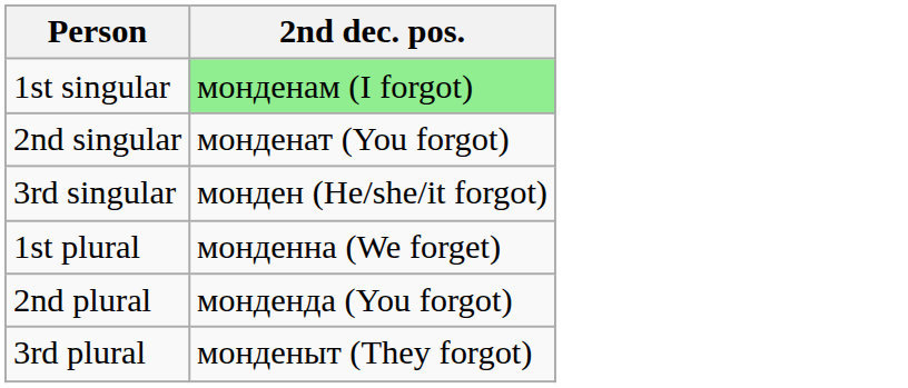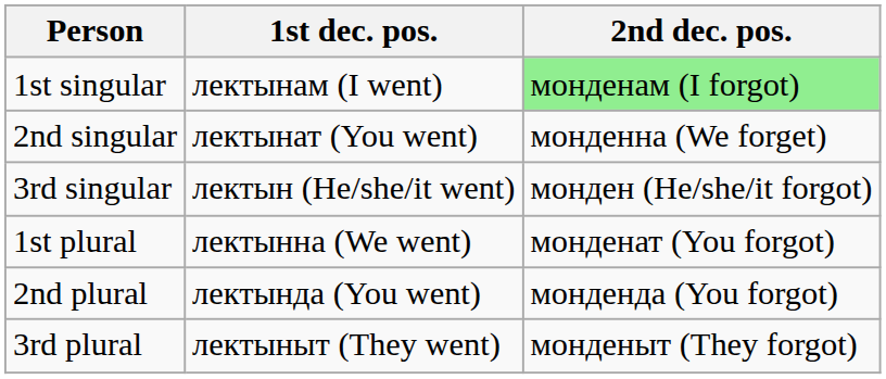 <table class="wikitable">
 <tr>
 <th>Person</th>
+<th>1st dec. pos.</th>
 <th>2nd dec. pos.</th>
 </tr>
 <tr>
 <td>1st singular</td>
+<td>лектынам (I went)</td>
 <td style="background: lightgreen;">монденам (I forgot)</td>
 </tr>
 <tr>
 <td>2nd singular</td>
-<td>монденат (You forgot)</td>
+<td>лектынат (You went)</td>
+<td>монденна (We forget)</td>
 </tr>
 <tr>
 <td>3rd singular</td>
+<td>лектын (He/she/it went)</td>
 <td>монден (He/she/it forgot)</td>
 </tr>
 <tr>
 <td>1st plural</td>
-<td>монденна (We forget)</td>
+<td>лектынна (We went)</td>
+<td>монденат (You forgot)</td>
 </tr>
 <tr>
 <td>2nd plural</td>
+<td>лектында (You went)</td>
 <td>монденда (You forgot)</td>
 </tr>
 <tr>
 <td>3rd plural</td>
+<td>лектыныт (They went)</td>
 <td>монденыт (They forgot)</td>
 </tr>
 </table>
